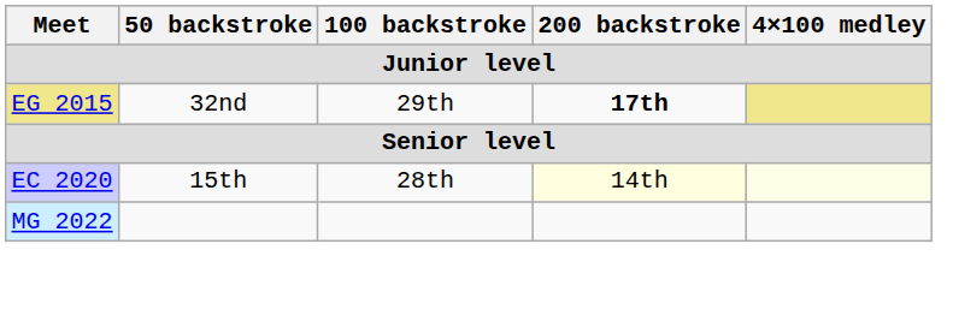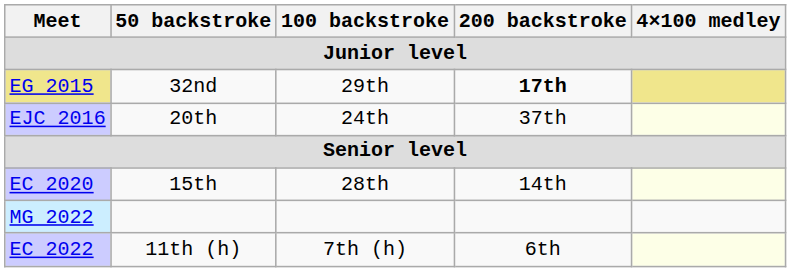 <table class="sortable wikitable">
 <tr>
 <th>Meet</th>
 <th class="unsortable">50 backstroke</th>
 <th class="unsortable">100 backstroke</th>
 <th class="unsortable">200 backstroke</th>
 <th class="unsortable">4×100 medley</th>
 </tr>
 <tr bgcolor="#DDDDDD">
 <td colspan="5" align="center"><strong>Junior level</strong></td>
 </tr>
 <tr>
 <td style="background:#f0e68c"><a href='#'>EG 2015</a></td>
 <td align="center">32nd</td>
 <td align="center">29th</td>
 <td align="center"><strong>17th</strong></td>
 <td style="background:#f0e68c"></td>
 </tr>
+<tr>
+<td style="background:#ccccff"><a href='#'>EJC 2016</a></td>
+<td align="center">20th</td>
+<td align="center">24th</td>
+<td align="center">37th</td>
+<td style="background:#fdffe7"></td>
+</tr>
 <tr bgcolor="#DDDDDD">
 <td colspan="5" align="center"><strong>Senior level</strong></td>
 </tr>
 <tr>
 <td style="background:#ccccff"><a href='#'>EC 2020</a></td>
 <td align="center">15th</td>
 <td align="center">28th</td>
-<td align="center" style="background: lightyellow;">14th</td>
+<td align="center">14th</td>
 <td style="background:#fdffe7"></td>
 </tr>
 <tr>
 <td style="background:#cceeff"><a href='#'>MG 2022</a></td>
 <td align="center"></td>
 <td align="center"></td>
 <td align="center"></td>
 <td align="center"></td>
 </tr>
+<tr>
+<td style="background:#ccccff"><a href='#'>EC 2022</a></td>
+<td align="center">11th (h)</td>
+<td align="center">7th (h)</td>
+<td align="center">6th</td>
+<td style="background:#fdffe7"></td>
+</tr>
 </table>
